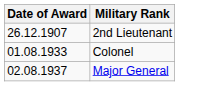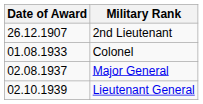 <table class="wikitable">
 <tr>
 <th>Date of Award</th>
 <th>Military Rank</th>
 </tr>
 <tr>
 <td>26.12.1907</td>
 <td>2nd Lieutenant</td>
 </tr>
 <tr>
 <td>01.08.1933</td>
 <td>Colonel</td>
 </tr>
 <tr>
 <td>02.08.1937</td>
 <td><a href='#'>Major General</a></td>
 </tr>
+<tr>
+<td>02.10.1939</td>
+<td><a href='#'>Lieutenant General</a></td>
+</tr>
 </table>
